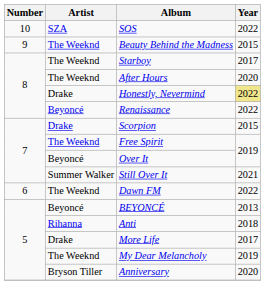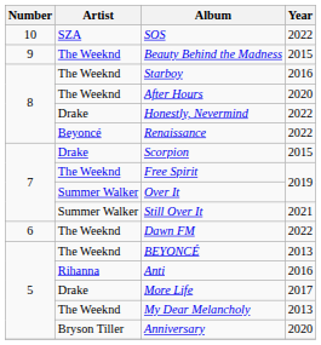 <table class="wikitable">
 <tr>
 <th>Number</th>
 <th>Artist</th>
 <th>Album</th>
 <th>Year</th>
 </tr>
 <tr>
 <td rowspan="1" style="text-align:center;">10</td>
 <td><a href='#'>SZA</a></td>
 <td><em><a href='#'>SOS</a></em></td>
 <td>2022</td>
 </tr>
 <tr>
 <td rowspan="1" style="text-align:center;">9</td>
 <td><a href='#'>The Weeknd</a></td>
 <td><em><a href='#'>Beauty Behind the Madness</a></em></td>
 <td>2015</td>
 </tr>
 <tr>
 <td rowspan="4" style="text-align:center;">8</td>
 <td>The Weeknd</td>
 <td><em><a href='#'>Starboy</a></em></td>
-<td>2017</td>
+<td>2016</td>
 </tr>
 <tr>
 <td>The Weeknd</td>
 <td><em><a href='#'>After Hours</a></em></td>
 <td>2020</td>
 </tr>
 <tr>
 <td>Drake</td>
 <td><em><a href='#'>Honestly, Nevermind</a></em></td>
-<td style="background: khaki;">2022</td>
+<td>2022</td>
 </tr>
 <tr>
 <td><a href='#'>Beyoncé</a></td>
 <td><em><a href='#'>Renaissance</a></em></td>
 <td>2022</td>
 </tr>
 <tr>
 <td rowspan="4" style="text-align:center;">7</td>
 <td><a href='#'>Drake</a></td>
 <td><em><a href='#'>Scorpion</a></em></td>
 <td>2015</td>
 </tr>
 <tr>
 <td><a href='#'>The Weeknd</a></td>
 <td><em><a href='#'>Free Spirit</a></em></td>
 <td rowspan="2">2019</td>
 </tr>
 <tr>
-<td>Beyoncé</td>
+<td><a href='#'>Summer Walker</a></td>
 <td><em><a href='#'>Over It</a></em></td>
 </tr>
 <tr>
 <td>Summer Walker</td>
 <td><em><a href='#'>Still Over It</a></em></td>
 <td>2021</td>
 </tr>
 <tr>
 <td rowspan="1" style="text-align:center;">6</td>
 <td>The Weeknd</td>
 <td><em><a href='#'>Dawn FM</a></em></td>
 <td>2022</td>
 </tr>
 <tr>
 <td rowspan="5" style="text-align:center;">5</td>
-<td>Beyoncé</td>
+<td>The Weeknd</td>
 <td><em><a href='#'>BEYONCÉ</a></em></td>
 <td>2013</td>
 </tr>
 <tr>
 <td><a href='#'>Rihanna</a></td>
 <td><em><a href='#'>Anti</a></em></td>
-<td>2018</td>
+<td>2016</td>
 </tr>
 <tr>
 <td>Drake</td>
 <td><em><a href='#'>More Life</a></em></td>
 <td>2017</td>
 </tr>
 <tr>
 <td>The Weeknd</td>
 <td><em><a href='#'>My Dear Melancholy</a></em></td>
-<td>2019</td>
+<td>2013</td>
 </tr>
 <tr>
 <td>Bryson Tiller</td>
 <td><em><a href='#'>Anniversary</a></em></td>
 <td>2020</td>
 </tr>
 <tr>
 </tr>
 </table>
